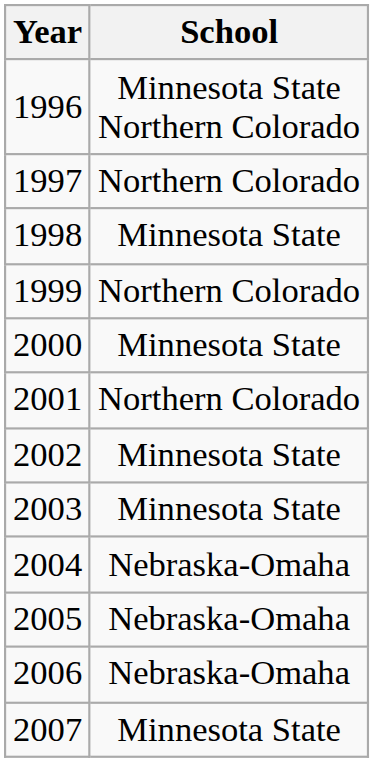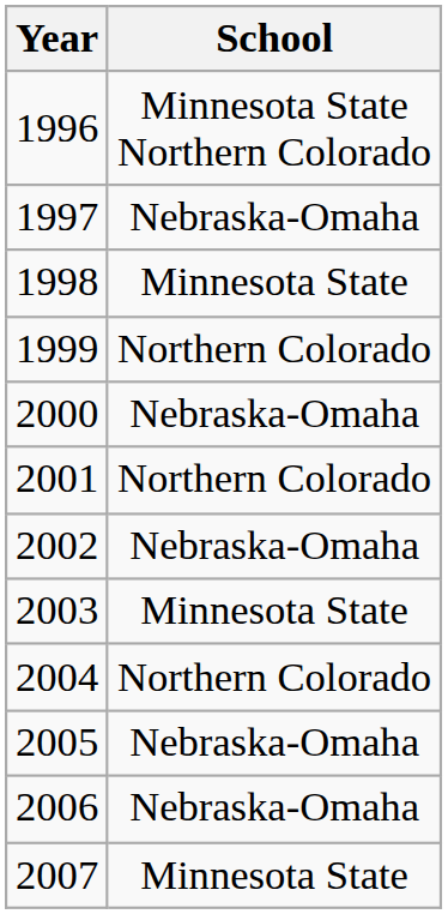 <table class="wikitable" style="text-align:center">
 <tr>
 <th>Year</th>
 <th>School</th>
 </tr>
 <tr>
 <td>1996</td>
 <td>Minnesota State<br>Northern Colorado</td>
 </tr>
 <tr>
 <td>1997</td>
-<td>Northern Colorado</td>
+<td>Nebraska-Omaha</td>
 </tr>
 <tr>
 <td>1998</td>
 <td>Minnesota State</td>
 </tr>
 <tr>
 <td>1999</td>
 <td>Northern Colorado</td>
 </tr>
 <tr>
 <td>2000</td>
-<td>Minnesota State</td>
+<td>Nebraska-Omaha</td>
 </tr>
 <tr>
 <td>2001</td>
 <td>Northern Colorado</td>
 </tr>
 <tr>
 <td>2002</td>
-<td>Minnesota State</td>
+<td>Nebraska-Omaha</td>
 </tr>
 <tr>
 <td>2003</td>
 <td>Minnesota State</td>
 </tr>
 <tr>
 <td>2004</td>
-<td>Nebraska-Omaha</td>
+<td>Northern Colorado</td>
 </tr>
 <tr>
 <td>2005</td>
 <td>Nebraska-Omaha</td>
 </tr>
 <tr>
 <td>2006</td>
 <td>Nebraska-Omaha</td>
 </tr>
 <tr>
 <td>2007</td>
 <td>Minnesota State</td>
 </tr>
 </table>
